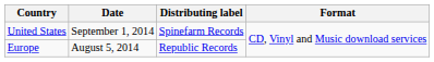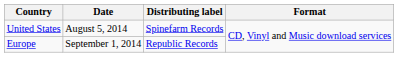 <table class="wikitable" style="font-size: 100%">
 <tr>
 <th>Country</th>
 <th>Date</th>
 <th>Distributing label</th>
 <th>Format</th>
 </tr>
 <tr>
 <td><a href='#'>United States</a></td>
-<td>September 1, 2014</td>
+<td>August 5, 2014</td>
 <td><a href='#'>Spinefarm Records</a></td>
 <td align="center" rowspan="2"><a href='#'>CD</a>, <a href='#'>Vinyl</a> and <a href='#'>Music download services</a></td>
 </tr>
 <tr>
 <td><a href='#'>Europe</a></td>
-<td>August 5, 2014</td>
+<td>September 1, 2014</td>
 <td><a href='#'>Republic Records</a></td>
 </tr>
 </table>
